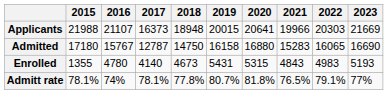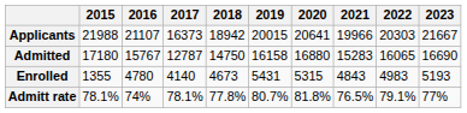 <table class="wikitable">
 <tr>
 <th></th>
 <th>2015</th>
 <th>2016</th>
 <th>2017</th>
 <th>2018</th>
 <th>2019</th>
 <th>2020</th>
 <th>2021</th>
 <th>2022</th>
 <th>2023</th>
 </tr>
 <tr>
 <th>Applicants</th>
 <td>21988</td>
 <td>21107</td>
 <td>16373</td>
-<td>18948</td>
+<td>18942</td>
 <td>20015</td>
 <td>20641</td>
 <td>19966</td>
 <td>20303</td>
-<td>21669</td>
+<td>21667</td>
 </tr>
 <tr>
 <th>Admitted</th>
 <td>17180</td>
 <td>15767</td>
 <td>12787</td>
 <td>14750</td>
 <td>16158</td>
 <td>16880</td>
 <td>15283</td>
 <td>16065</td>
 <td>16690</td>
 </tr>
 <tr>
 <th>Enrolled</th>
 <td>1355</td>
 <td>4780</td>
 <td>4140</td>
 <td>4673</td>
 <td>5431</td>
 <td>5315</td>
 <td>4843</td>
 <td>4983</td>
 <td>5193</td>
 </tr>
 <tr>
 <th>Admitt rate</th>
 <td>78.1%</td>
 <td>74%</td>
 <td>78.1%</td>
 <td>77.8%</td>
 <td>80.7%</td>
 <td>81.8%</td>
 <td>76.5%</td>
 <td>79.1%</td>
 <td>77%</td>
 </tr>
 </table>
